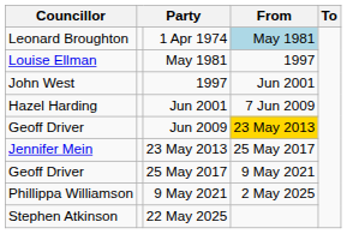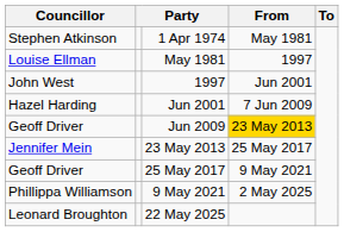 <table class=wikitable>
 <tr>
 <th>Councillor</th>
 <th colspan=2>Party</th>
 <th>From</th>
 <th>To</th>
 </tr>
 <tr>
-<td>Leonard Broughton</td>
+<td>Stephen Atkinson</td>
 <td></td>
 <td align=right>1 Apr 1974</td>
-<td align=right style="background: lightblue;">May 1981</td>
+<td align=right>May 1981</td>
 </tr>
 <tr>
 <td><a href='#'>Louise Ellman</a></td>
 <td></td>
 <td align=right>May 1981</td>
 <td align=right>1997</td>
 </tr>
 <tr>
 <td>John West</td>
 <td></td>
 <td align=right>1997</td>
 <td align=right>Jun 2001</td>
 </tr>
 <tr>
 <td>Hazel Harding</td>
 <td></td>
 <td align=right>Jun 2001</td>
 <td align=right>7 Jun 2009</td>
 </tr>
 <tr>
 <td>Geoff Driver</td>
 <td></td>
 <td align=right>Jun 2009</td>
 <td align=right style="background: gold;">23 May 2013</td>
 </tr>
 <tr>
 <td><a href='#'>Jennifer Mein</a></td>
 <td></td>
 <td align=right>23 May 2013</td>
 <td align=right>25 May 2017</td>
 </tr>
 <tr>
 <td>Geoff Driver</td>
 <td></td>
 <td align=right>25 May 2017</td>
 <td align=right>9 May 2021</td>
 </tr>
 <tr>
 <td>Phillippa Williamson</td>
 <td></td>
 <td align=right>9 May 2021</td>
 <td align=right>2 May 2025</td>
 </tr>
 <tr>
-<td>Stephen Atkinson</td>
+<td>Leonard Broughton</td>
 <td></td>
 <td>22 May 2025</td>
 <td align="right"></td>
 </tr>
 </table>
